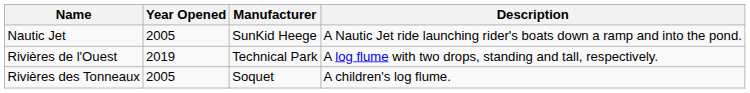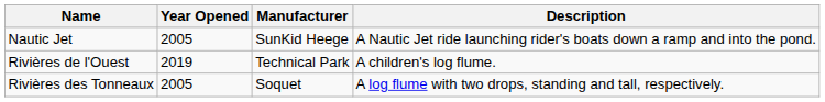 <table class="wikitable sortable">
 <tr>
 <th>Name</th>
 <th>Year Opened</th>
 <th>Manufacturer</th>
 <th>Description</th>
 </tr>
 <tr>
 <td>Nautic Jet</td>
 <td>2005</td>
 <td>SunKid Heege</td>
 <td>A Nautic Jet ride launching rider's boats down a ramp and into the pond.</td>
 </tr>
 <tr>
 <td>Rivières de l'Ouest</td>
 <td>2019</td>
 <td>Technical Park</td>
-<td>A <a href='#'>log flume</a> with two drops, standing  and  tall, respectively.</td>
+<td>A children's log flume.</td>
 </tr>
 <tr>
 <td>Rivières des Tonneaux</td>
 <td>2005</td>
 <td>Soquet</td>
-<td>A children's log flume.</td>
+<td>A <a href='#'>log flume</a> with two drops, standing  and  tall, respectively.</td>
 </tr>
 </table>
